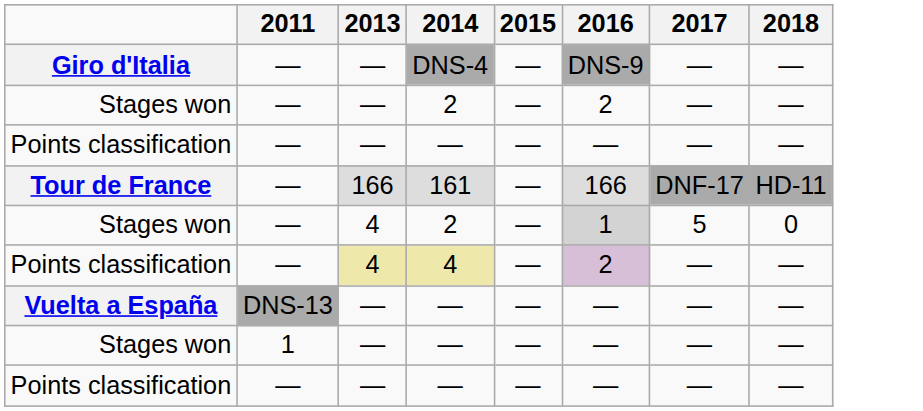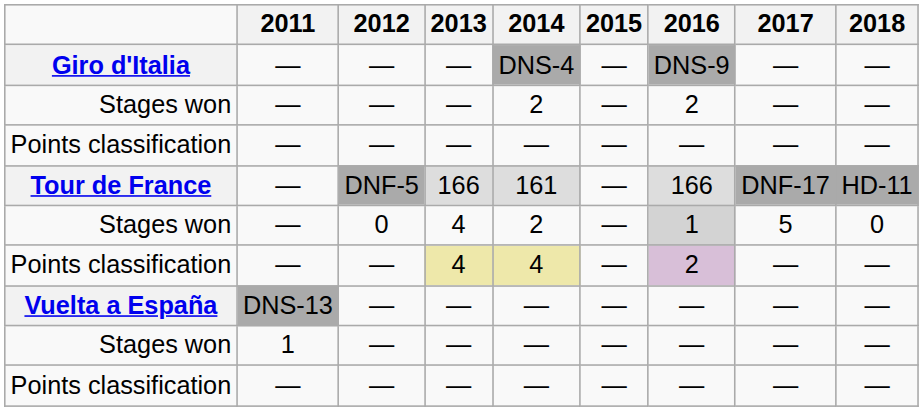 <table class="wikitable">
 <tr>
 <td></td>
 <th scope="col">2011</th>
+<th scope="col">2012</th>
 <th scope="col">2013</th>
 <th scope="col">2014</th>
 <th scope="col">2015</th>
 <th scope="col">2016</th>
 <th scope="col">2017</th>
 <th scope="col">2018</th>
 </tr>
 <tr style="text-align:center;">
 <th scope="row"><a href='#'>Giro d'Italia</a></th>
 <td>—</td>
 <td>—</td>
+<td>—</td>
 <td style="background:#AAAAAA;">DNS-4</td>
 <td>—</td>
 <td style="background:#AAAAAA;">DNS-9</td>
 <td>—</td>
 <td>—</td>
 </tr>
 <tr style="text-align:center;">
 <td style="text-align:right;">Stages won</td>
+<td>—</td>
 <td>—</td>
 <td>—</td>
 <td>2</td>
 <td>—</td>
 <td>2</td>
 <td>—</td>
 <td>—</td>
 </tr>
 <tr style="text-align:center;">
 <td style="text-align:right;">Points classification</td>
 <td>—</td>
 <td>—</td>
 <td>—</td>
 <td>—</td>
 <td>—</td>
 <td>—</td>
 <td>—</td>
+<td>—</td>
 </tr>
 <tr style="text-align:center;">
 <th scope="row"><a href='#'>Tour de France</a></th>
 <td>—</td>
+<td style="background:#AAAAAA;">DNF-5</td>
 <td style="background:#DDDDDD;">166</td>
 <td style="background:#DDDDDD;">161</td>
 <td>—</td>
 <td style="background:#DDDDDD;">166</td>
 <td style="background:#AAAAAA;">DNF-17</td>
 <td style="background:#AAAAAA;">HD-11</td>
 </tr>
 <tr style="text-align:center;">
 <td style="text-align:right;">Stages won</td>
 <td>—</td>
+<td>0</td>
 <td>4</td>
 <td>2</td>
 <td>—</td>
 <td style="background: lightgrey;">1</td>
 <td>5</td>
 <td>0</td>
 </tr>
 <tr style="text-align:center;">
 <td style="text-align:right;">Points classification</td>
+<td>—</td>
 <td>—</td>
 <td style="background:#EEE8AA;">4</td>
 <td style="background:#EEE8AA;">4</td>
 <td>—</td>
 <td style="background:#D8BFD8;">2</td>
 <td>—</td>
 <td>—</td>
 </tr>
 <tr style="text-align:center;">
 <th scope="row"><a href='#'>Vuelta a España</a></th>
 <td style="background:#AAAAAA;">DNS-13</td>
 <td>—</td>
 <td>—</td>
 <td>—</td>
 <td>—</td>
 <td>—</td>
 <td>—</td>
+<td>—</td>
 </tr>
 <tr style="text-align:center;">
 <td style="text-align:right;">Stages won</td>
 <td>1</td>
+<td>—</td>
 <td>—</td>
 <td>—</td>
 <td>—</td>
 <td>—</td>
 <td>—</td>
 <td>—</td>
 </tr>
 <tr style="text-align:center;">
 <td style="text-align:right;">Points classification</td>
 <td>—</td>
 <td>—</td>
 <td>—</td>
 <td>—</td>
 <td>—</td>
 <td>—</td>
 <td>—</td>
+<td>—</td>
 </tr>
 </table>
